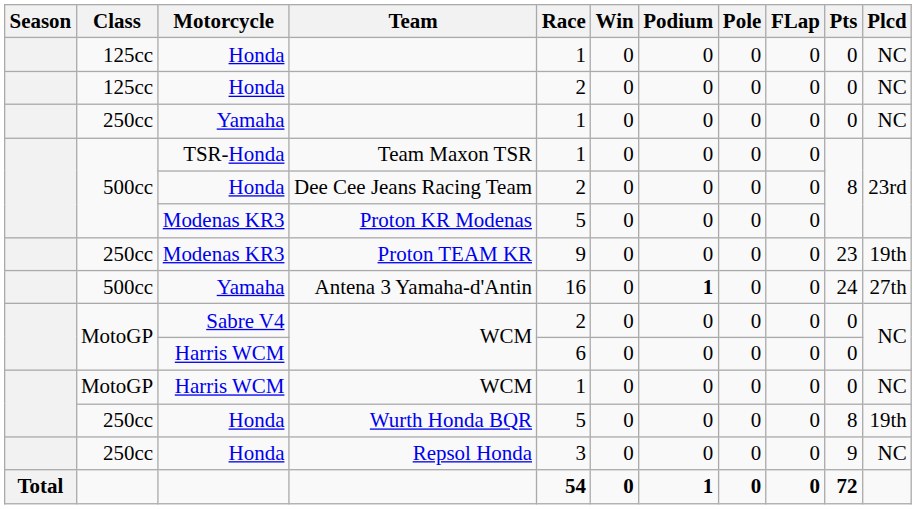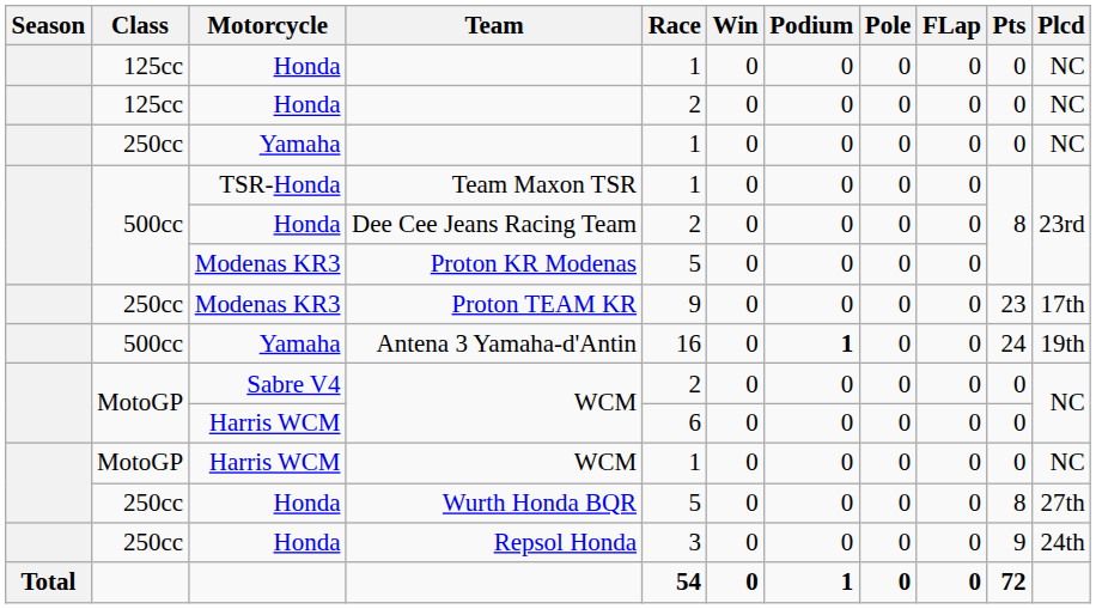 <table class="wikitable" style=text-align:right>
 <tr>
 <th>Season</th>
 <th>Class</th>
 <th>Motorcycle</th>
 <th>Team</th>
 <th>Race</th>
 <th>Win</th>
 <th>Podium</th>
 <th>Pole</th>
 <th>FLap</th>
 <th>Pts</th>
 <th>Plcd</th>
 </tr>
 <tr>
 <th></th>
 <td>125cc</td>
 <td><a href='#'>Honda</a></td>
 <td></td>
 <td>1</td>
 <td>0</td>
 <td>0</td>
 <td>0</td>
 <td>0</td>
 <td>0</td>
 <td>NC</td>
 </tr>
 <tr>
 <th></th>
 <td>125cc</td>
 <td><a href='#'>Honda</a></td>
 <td></td>
 <td>2</td>
 <td>0</td>
 <td>0</td>
 <td>0</td>
 <td>0</td>
 <td>0</td>
 <td>NC</td>
 </tr>
 <tr>
 <th></th>
 <td>250cc</td>
 <td><a href='#'>Yamaha</a></td>
 <td></td>
 <td>1</td>
 <td>0</td>
 <td>0</td>
 <td>0</td>
 <td>0</td>
 <td>0</td>
 <td>NC</td>
 </tr>
 <tr>
 <th rowspan=3></th>
 <td rowspan=3>500cc</td>
 <td>TSR-<a href='#'>Honda</a></td>
 <td>Team Maxon TSR</td>
 <td>1</td>
 <td>0</td>
 <td>0</td>
 <td>0</td>
 <td>0</td>
 <td rowspan=3>8</td>
 <td rowspan=3>23rd</td>
 </tr>
 <tr>
 <td><a href='#'>Honda</a></td>
 <td>Dee Cee Jeans Racing Team</td>
 <td>2</td>
 <td>0</td>
 <td>0</td>
 <td>0</td>
 <td>0</td>
 </tr>
 <tr>
 <td><a href='#'>Modenas KR3</a></td>
 <td><a href='#'>Proton KR Modenas</a></td>
 <td>5</td>
 <td>0</td>
 <td>0</td>
 <td>0</td>
 <td>0</td>
 </tr>
 <tr>
 <th></th>
 <td>250cc</td>
 <td><a href='#'>Modenas KR3</a></td>
 <td><a href='#'>Proton TEAM KR</a></td>
 <td>9</td>
 <td>0</td>
 <td>0</td>
 <td>0</td>
 <td>0</td>
 <td>23</td>
-<td>19th</td>
+<td>17th</td>
 </tr>
 <tr>
 <th></th>
 <td>500cc</td>
 <td><a href='#'>Yamaha</a></td>
 <td>Antena 3 Yamaha-d'Antin</td>
 <td>16</td>
 <td>0</td>
 <td><strong>1</strong></td>
 <td>0</td>
 <td>0</td>
 <td>24</td>
-<td>27th</td>
+<td>19th</td>
 </tr>
 <tr>
 <th rowspan=2></th>
 <td rowspan=2>MotoGP</td>
 <td><a href='#'>Sabre V4</a></td>
 <td rowspan=2>WCM</td>
 <td>2</td>
 <td>0</td>
 <td>0</td>
 <td>0</td>
 <td>0</td>
 <td>0</td>
 <td rowspan=2>NC</td>
 </tr>
 <tr>
 <td><a href='#'>Harris WCM</a></td>
 <td>6</td>
 <td>0</td>
 <td>0</td>
 <td>0</td>
 <td>0</td>
 <td>0</td>
 </tr>
 <tr>
 <th rowspan=2></th>
 <td>MotoGP</td>
 <td><a href='#'>Harris WCM</a></td>
 <td>WCM</td>
 <td>1</td>
 <td>0</td>
 <td>0</td>
 <td>0</td>
 <td>0</td>
 <td>0</td>
 <td>NC</td>
 </tr>
 <tr>
 <td>250cc</td>
 <td><a href='#'>Honda</a></td>
 <td><a href='#'>Wurth Honda BQR</a></td>
 <td>5</td>
 <td>0</td>
 <td>0</td>
 <td>0</td>
 <td>0</td>
 <td>8</td>
-<td>19th</td>
+<td>27th</td>
 </tr>
 <tr>
 <th></th>
 <td>250cc</td>
 <td><a href='#'>Honda</a></td>
 <td><a href='#'>Repsol Honda</a></td>
 <td>3</td>
 <td>0</td>
 <td>0</td>
 <td>0</td>
 <td>0</td>
 <td>9</td>
-<td>NC</td>
+<td>24th</td>
 </tr>
 <tr>
 <th>Total</th>
 <td></td>
 <td></td>
 <td></td>
 <td><strong>54</strong></td>
 <td><strong>0</strong></td>
 <td><strong>1</strong></td>
 <td><strong>0</strong></td>
 <td><strong>0</strong></td>
 <td><strong>72</strong></td>
 <td></td>
 </tr>
 </table>
